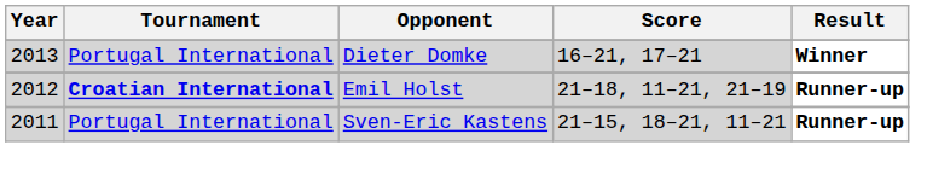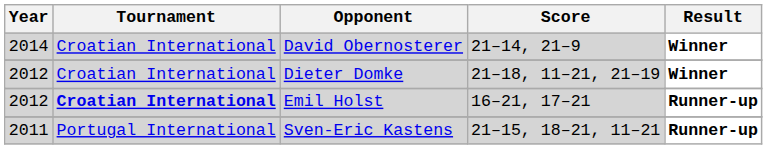 <table class="sortable wikitable" style="font-size: 90%;">
 <tr>
 <th>Year</th>
 <th>Tournament</th>
 <th>Opponent</th>
 <th>Score</th>
 <th>Result</th>
 </tr>
+<tr style="background:#D5D5D5">
+<td align="center">2014</td>
+<td align="left"><a href='#'>Croatian International</a></td>
+<td align="left"> <a href='#'>David Obernosterer</a></td>
+<td align="left">21–14, 21–9</td>
+<td style="text-align:left; background:white"> <strong>Winner</strong></td>
+</tr>
 <tr>
 </tr>
 <tr style="background:#D5D5D5">
-<td align="center">2013</td>
-<td align="left"><a href='#'>Portugal International</a></td>
+<td align="center">2012</td>
+<td align="left"><a href='#'>Croatian International</a></td>
 <td align="left"> <a href='#'>Dieter Domke</a></td>
-<td align="left">16–21, 17–21</td>
+<td align="left">21–18, 11–21, 21–19</td>
 <td style="text-align:left; background:white"> <strong>Winner</strong></td>
 </tr>
 <tr>
 </tr>
 <tr style="background:#D5D5D5">
 <td align="center">2012</td>
 <td align="left"><strong><a href='#'>Croatian International</a></strong></td>
 <td align="left"> <a href='#'>Emil Holst</a></td>
-<td align="left">21–18, 11–21, 21–19</td>
+<td align="left">16–21, 17–21</td>
 <td style="text-align:left; background:white"> <strong>Runner-up</strong></td>
 </tr>
 <tr>
 </tr>
 <tr style="background:#D5D5D5">
 <td align="center">2011</td>
 <td align="left"><a href='#'>Portugal International</a></td>
 <td align="left"> <a href='#'>Sven-Eric Kastens</a></td>
 <td align="left">21–15, 18–21, 11–21</td>
 <td style="text-align:left; background:white"> <strong>Runner-up</strong></td>
 </tr>
 </table>
